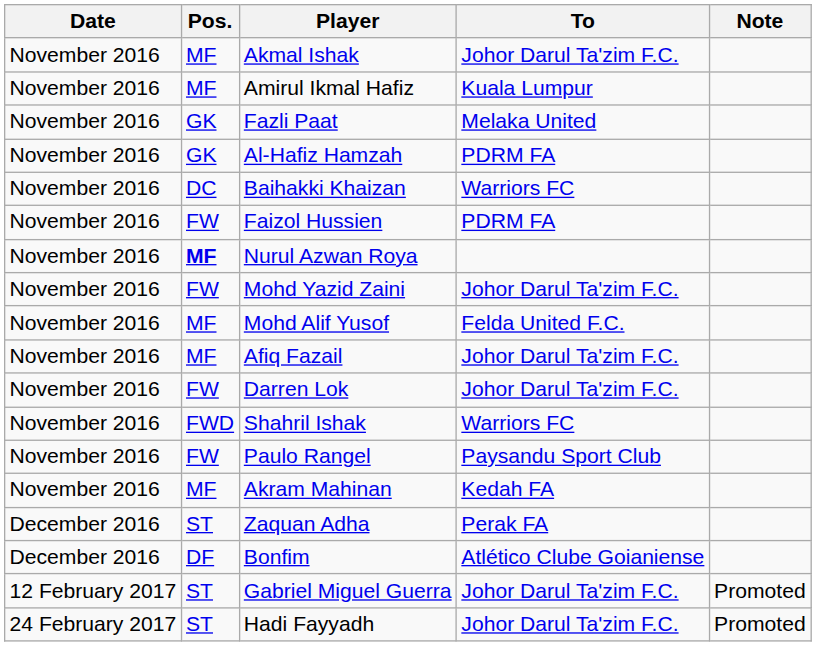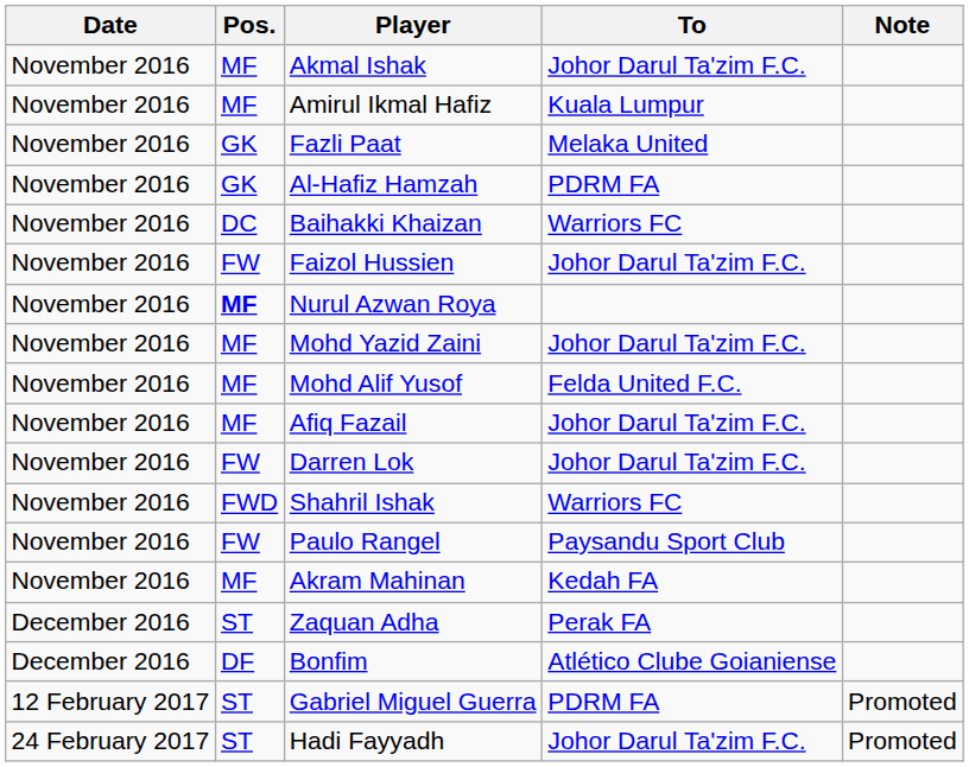 <table class="wikitable sortable">
 <tr>
 <th>Date</th>
 <th>Pos.</th>
 <th>Player</th>
 <th>To</th>
 <th>Note</th>
 </tr>
 <tr>
 <td>November 2016</td>
 <td><a href='#'>MF</a></td>
 <td> <a href='#'>Akmal Ishak</a></td>
 <td> <a href='#'>Johor Darul Ta'zim F.C.</a></td>
 <td></td>
 </tr>
 <tr>
 <td>November 2016</td>
 <td><a href='#'>MF</a></td>
 <td> Amirul Ikmal Hafiz</td>
 <td> <a href='#'>Kuala Lumpur</a></td>
 <td></td>
 </tr>
 <tr>
 <td>November 2016</td>
 <td><a href='#'>GK</a></td>
 <td> <a href='#'>Fazli Paat</a></td>
 <td> <a href='#'>Melaka United</a></td>
 <td></td>
 </tr>
 <tr>
 <td>November 2016</td>
 <td><a href='#'>GK</a></td>
 <td> <a href='#'>Al-Hafiz Hamzah</a></td>
 <td> <a href='#'>PDRM FA</a></td>
 <td></td>
 </tr>
 <tr>
 <td>November 2016</td>
 <td><a href='#'>DC</a></td>
 <td> <a href='#'>Baihakki Khaizan</a></td>
 <td> <a href='#'>Warriors FC</a></td>
 <td></td>
 </tr>
 <tr>
 <td>November 2016</td>
 <td><a href='#'>FW</a></td>
 <td> <a href='#'>Faizol Hussien</a></td>
-<td> <a href='#'>PDRM FA</a></td>
+<td> <a href='#'>Johor Darul Ta'zim F.C.</a></td>
 <td></td>
 </tr>
 <tr>
 <td>November 2016</td>
 <td><strong><a href='#'>MF</a></strong></td>
 <td> <a href='#'>Nurul Azwan Roya</a></td>
 <td></td>
 <td></td>
 </tr>
 <tr>
 <td>November 2016</td>
-<td><a href='#'>FW</a></td>
+<td><a href='#'>MF</a></td>
 <td> <a href='#'>Mohd Yazid Zaini</a></td>
 <td> <a href='#'>Johor Darul Ta'zim F.C.</a></td>
 <td></td>
 </tr>
 <tr>
 <td>November 2016</td>
 <td><a href='#'>MF</a></td>
 <td> <a href='#'>Mohd Alif Yusof</a></td>
 <td> <a href='#'>Felda United F.C.</a></td>
 <td></td>
 </tr>
 <tr>
 <td>November 2016</td>
 <td><a href='#'>MF</a></td>
 <td> <a href='#'>Afiq Fazail</a></td>
 <td> <a href='#'>Johor Darul Ta'zim F.C.</a></td>
 <td></td>
 </tr>
 <tr>
 <td>November 2016</td>
 <td><a href='#'>FW</a></td>
 <td> <a href='#'>Darren Lok</a></td>
 <td> <a href='#'>Johor Darul Ta'zim F.C.</a></td>
 <td></td>
 </tr>
 <tr>
 <td>November 2016</td>
 <td><a href='#'>FWD</a></td>
 <td> <a href='#'>Shahril Ishak</a></td>
 <td> <a href='#'>Warriors FC</a></td>
 <td></td>
 </tr>
 <tr>
 <td>November 2016</td>
 <td><a href='#'>FW</a></td>
 <td> <a href='#'>Paulo Rangel</a></td>
 <td> <a href='#'>Paysandu Sport Club</a></td>
 <td></td>
 </tr>
 <tr>
 <td>November 2016</td>
 <td><a href='#'>MF</a></td>
 <td> <a href='#'>Akram Mahinan</a></td>
 <td> <a href='#'>Kedah FA</a></td>
 <td></td>
 </tr>
 <tr>
 <td>December 2016</td>
 <td><a href='#'>ST</a></td>
 <td> <a href='#'>Zaquan Adha</a></td>
 <td> <a href='#'>Perak FA</a></td>
 <td></td>
 </tr>
 <tr>
 <td>December 2016</td>
 <td><a href='#'>DF</a></td>
 <td> <a href='#'>Bonfim</a></td>
 <td> <a href='#'>Atlético Clube Goianiense</a></td>
 <td></td>
 </tr>
 <tr>
 <td>12 February 2017</td>
 <td><a href='#'>ST</a></td>
 <td> <a href='#'>Gabriel Miguel Guerra</a></td>
-<td> <a href='#'>Johor Darul Ta'zim F.C.</a></td>
+<td> <a href='#'>PDRM FA</a></td>
 <td>Promoted</td>
 </tr>
 <tr>
 <td>24 February 2017</td>
 <td><a href='#'>ST</a></td>
 <td> Hadi Fayyadh</td>
 <td> <a href='#'>Johor Darul Ta'zim F.C.</a></td>
 <td>Promoted</td>
 </tr>
 </table>
